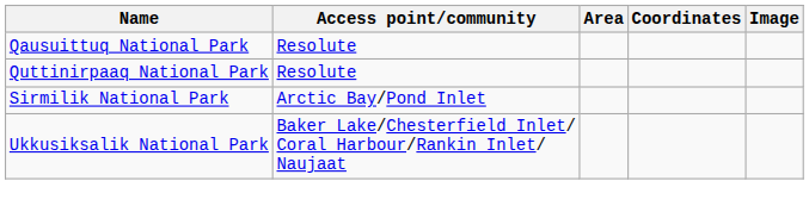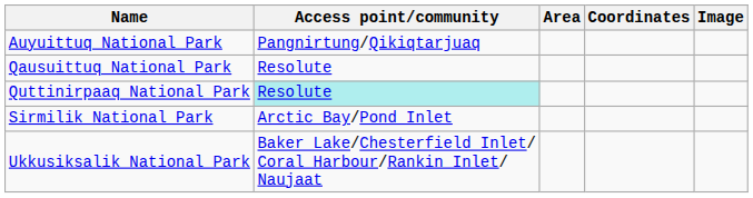 <table class="wikitable sortable" style="width:auto">
 <tr>
 <th>Name</th>
 <th>Access point/community</th>
 <th>Area</th>
 <th>Coordinates</th>
 <th>Image</th>
+</tr>
+<tr>
+<td><a href='#'>Auyuittuq National Park</a></td>
+<td><a href='#'>Pangnirtung</a>/<a href='#'>Qikiqtarjuaq</a></td>
+<td></td>
+<td></td>
+<td></td>
 </tr>
 <tr>
 <td><a href='#'>Qausuittuq National Park</a></td>
 <td><a href='#'>Resolute</a></td>
 <td></td>
 <td></td>
 <td></td>
 </tr>
 <tr>
 <td><a href='#'>Quttinirpaaq National Park</a></td>
-<td><a href='#'>Resolute</a></td>
+<td style="background: paleturquoise;"><a href='#'>Resolute</a></td>
 <td></td>
 <td></td>
 <td></td>
 </tr>
 <tr>
 <td><a href='#'>Sirmilik National Park</a></td>
 <td><a href='#'>Arctic Bay</a>/<a href='#'>Pond Inlet</a></td>
 <td></td>
 <td></td>
 <td></td>
 </tr>
 <tr>
 <td><a href='#'>Ukkusiksalik National Park</a></td>
 <td><a href='#'>Baker Lake</a>/<a href='#'>Chesterfield Inlet</a>/<br><a href='#'>Coral Harbour</a>/<a href='#'>Rankin Inlet</a>/<br><a href='#'>Naujaat</a></td>
 <td></td>
 <td></td>
 <td></td>
 </tr>
 </table>
